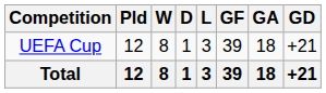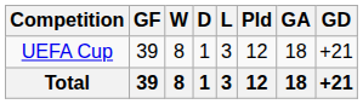 <table class="wikitable" style="text-align:center">
 <tr>
 <th>Competition</th>
-<th>Pld</th>
+<th>GF</th>
 <th>W</th>
 <th>D</th>
 <th>L</th>
-<th>GF</th>
+<th>Pld</th>
 <th>GA</th>
 <th>GD</th>
 </tr>
 <tr>
 <td><a href='#'>UEFA Cup</a></td>
-<td>12</td>
+<td>39</td>
 <td>8</td>
 <td>1</td>
 <td>3</td>
-<td>39</td>
+<td>12</td>
 <td>18</td>
 <td>+21</td>
 </tr>
 <tr>
 <th>Total</th>
-<th>12</th>
+<th>39</th>
 <th>8</th>
 <th>1</th>
 <th>3</th>
-<th>39</th>
+<th>12</th>
 <th>18</th>
 <th>+21</th>
 </tr>
 </table>
